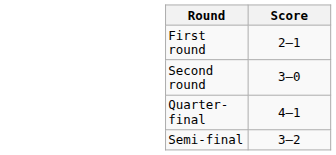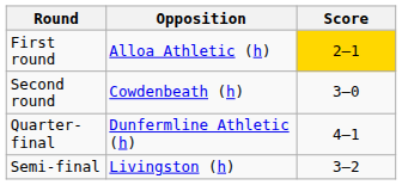 <table class="wikitable" style="text-align:left;margin-left:1em;float:right">
 <tr>
 <th width=80>Round</th>
+<th width=160>Opposition</th>
 <th width=80>Score</th>
 </tr>
 <tr>
 <td>First round</td>
-<td align=center>2–1</td>
+<td><a href='#'>Alloa Athletic</a> (<a href='#'>h</a>)</td>
+<td align=center style="background: gold;">2–1</td>
 </tr>
 <tr>
 <td>Second round</td>
+<td><a href='#'>Cowdenbeath</a> (<a href='#'>h</a>)</td>
 <td align=center>3–0</td>
 </tr>
 <tr>
 <td>Quarter-final</td>
+<td><a href='#'>Dunfermline Athletic</a> (<a href='#'>h</a>)</td>
 <td align=center>4–1</td>
 </tr>
 <tr>
 <td>Semi-final</td>
+<td><a href='#'>Livingston</a> (<a href='#'>h</a>)</td>
 <td align=center>3–2</td>
 </tr>
 </table>
